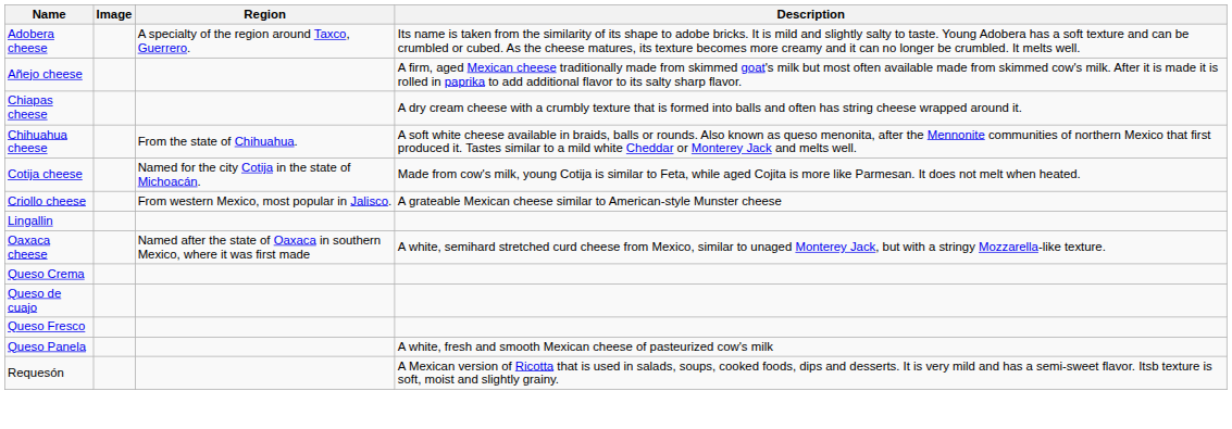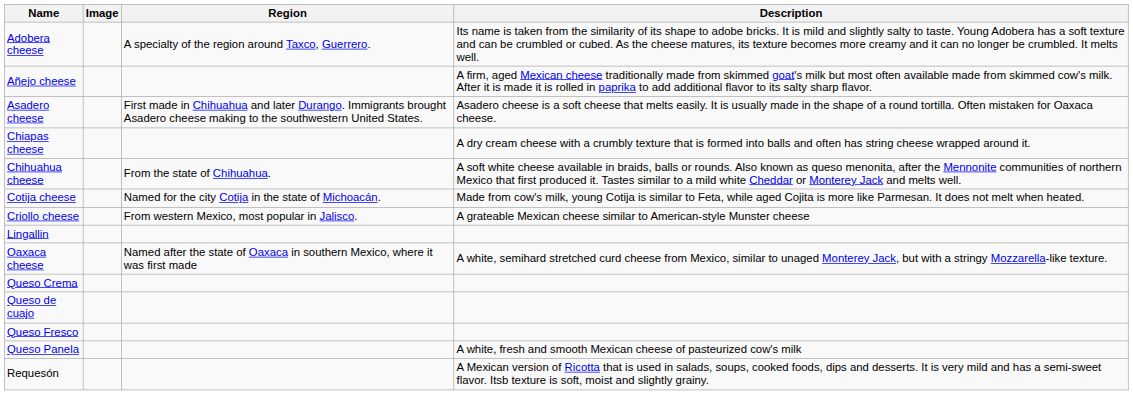 <table class="wikitable sortable" style="width:100%">
 <tr>
 <th>Name</th>
 <th class="unsortable">Image</th>
 <th>Region</th>
 <th>Description</th>
 </tr>
 <tr>
 <td><a href='#'>Adobera cheese</a></td>
 <td></td>
 <td>A specialty of the region around <a href='#'>Taxco</a>, <a href='#'>Guerrero</a>.</td>
 <td>Its name is taken from the similarity of its shape to adobe bricks. It is mild and slightly salty to taste. Young Adobera has a soft texture and can be crumbled or cubed. As the cheese matures, its texture becomes more creamy and it can no longer be crumbled. It melts well.</td>
 </tr>
 <tr>
 <td><a href='#'>Añejo cheese</a></td>
 <td></td>
 <td></td>
 <td>A firm, aged <a href='#'>Mexican cheese</a> traditionally made from skimmed <a href='#'>goat</a>'s milk but most often available made from skimmed cow's milk. After it is made it is rolled in <a href='#'>paprika</a> to add additional flavor to its salty sharp flavor.</td>
+</tr>
+<tr>
+<td><a href='#'>Asadero cheese</a></td>
+<td></td>
+<td>First made in <a href='#'>Chihuahua</a> and later <a href='#'>Durango</a>. Immigrants brought Asadero cheese making to the southwestern United States.</td>
+<td>Asadero cheese is a soft cheese that melts easily. It is usually made in the shape of a round tortilla. Often mistaken for Oaxaca cheese.</td>
 </tr>
 <tr>
 <td><a href='#'>Chiapas cheese</a></td>
 <td></td>
 <td></td>
 <td>A dry cream cheese with a crumbly texture that is formed into balls and often has string cheese wrapped around it.</td>
 </tr>
 <tr>
 <td><a href='#'>Chihuahua cheese</a></td>
 <td></td>
 <td>From the state of <a href='#'>Chihuahua</a>.</td>
 <td>A soft white cheese available in braids, balls or rounds. Also known as queso menonita, after the <a href='#'>Mennonite</a> communities of northern Mexico that first produced it. Tastes similar to a mild white <a href='#'>Cheddar</a> or <a href='#'>Monterey Jack</a> and melts well.</td>
 </tr>
 <tr>
 <td><a href='#'>Cotija cheese</a></td>
 <td></td>
 <td>Named for the city <a href='#'>Cotija</a> in the state of <a href='#'>Michoacán</a>.</td>
 <td>Made from cow's milk, young Cotija is similar to Feta, while aged Cojita is more like Parmesan. It does not melt when heated.</td>
 </tr>
 <tr>
 <td><a href='#'>Criollo cheese</a></td>
 <td></td>
 <td>From western Mexico, most popular in <a href='#'>Jalisco</a>.</td>
 <td>A grateable Mexican cheese similar to American-style Munster cheese</td>
 </tr>
 <tr>
 <td><a href='#'>Lingallin</a></td>
 <td></td>
 <td></td>
 <td></td>
 </tr>
 <tr>
 <td><a href='#'>Oaxaca cheese</a></td>
 <td></td>
 <td>Named after the state of <a href='#'>Oaxaca</a> in southern Mexico, where it was first made</td>
 <td>A white, semihard stretched curd cheese from Mexico, similar to unaged <a href='#'>Monterey Jack</a>, but with a stringy <a href='#'>Mozzarella</a>-like texture.</td>
 </tr>
 <tr>
 <td><a href='#'>Queso Crema</a></td>
 <td></td>
 <td></td>
 <td></td>
 </tr>
 <tr>
 <td><a href='#'>Queso de cuajo</a></td>
 <td></td>
 <td></td>
 <td></td>
 </tr>
 <tr>
 <td><a href='#'>Queso Fresco</a></td>
 <td></td>
 <td></td>
 <td></td>
 </tr>
 <tr>
 <td><a href='#'>Queso Panela</a></td>
 <td></td>
 <td></td>
 <td>A white, fresh and smooth Mexican cheese of pasteurized cow's milk</td>
 </tr>
 <tr>
 <td>Requesón</td>
 <td></td>
 <td></td>
 <td>A Mexican version of <a href='#'>Ricotta</a> that is used in salads, soups, cooked foods, dips and desserts. It is very mild and has a semi-sweet flavor. Itsb texture is soft, moist and slightly grainy.</td>
 </tr>
 </table>
